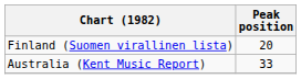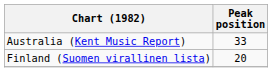 <table class="wikitable sortable">
 <tr>
 <th>Chart (1982)</th>
 <th>Peak<br>position</th>
 </tr>
 <tr>
+<td>Australia (<a href='#'>Kent Music Report</a>)</td>
+<td align="center">33</td>
+</tr>
+<tr>
 <td>Finland (<a href='#'>Suomen virallinen lista</a>)</td>
 <td align="center">20</td>
-</tr>
-<tr>
-<td>Australia (<a href='#'>Kent Music Report</a>)</td>
-<td align="center">33</td>
 </tr>
 <tr>
 </tr>
 <tr>
 </tr>
 <tr>
 </tr>
 <tr>
 </tr>
 <tr>
 </tr>
 </table>
